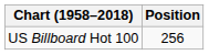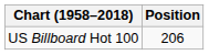 <table class="wikitable plainrowheaders">
 <tr>
 <th scope="col">Chart (1958–2018)</th>
 <th scope="col">Position</th>
 </tr>
 <tr>
 <td>US <em>Billboard</em> Hot 100</td>
-<td style="text-align:center;">256</td>
+<td style="text-align:center;">206</td>
 </tr>
 </table>
